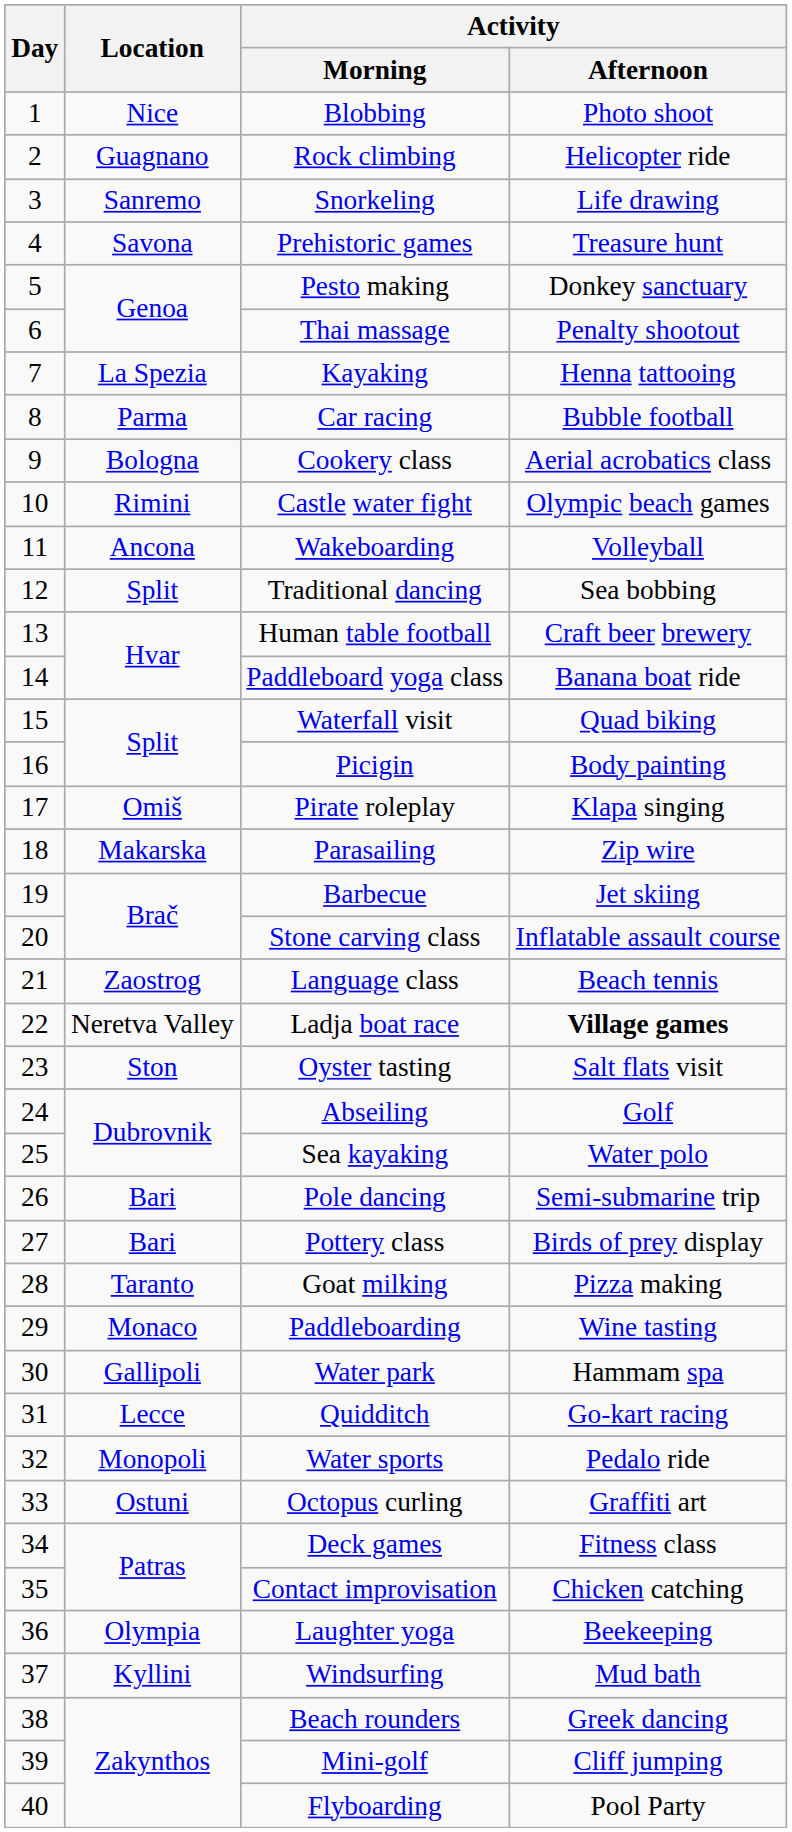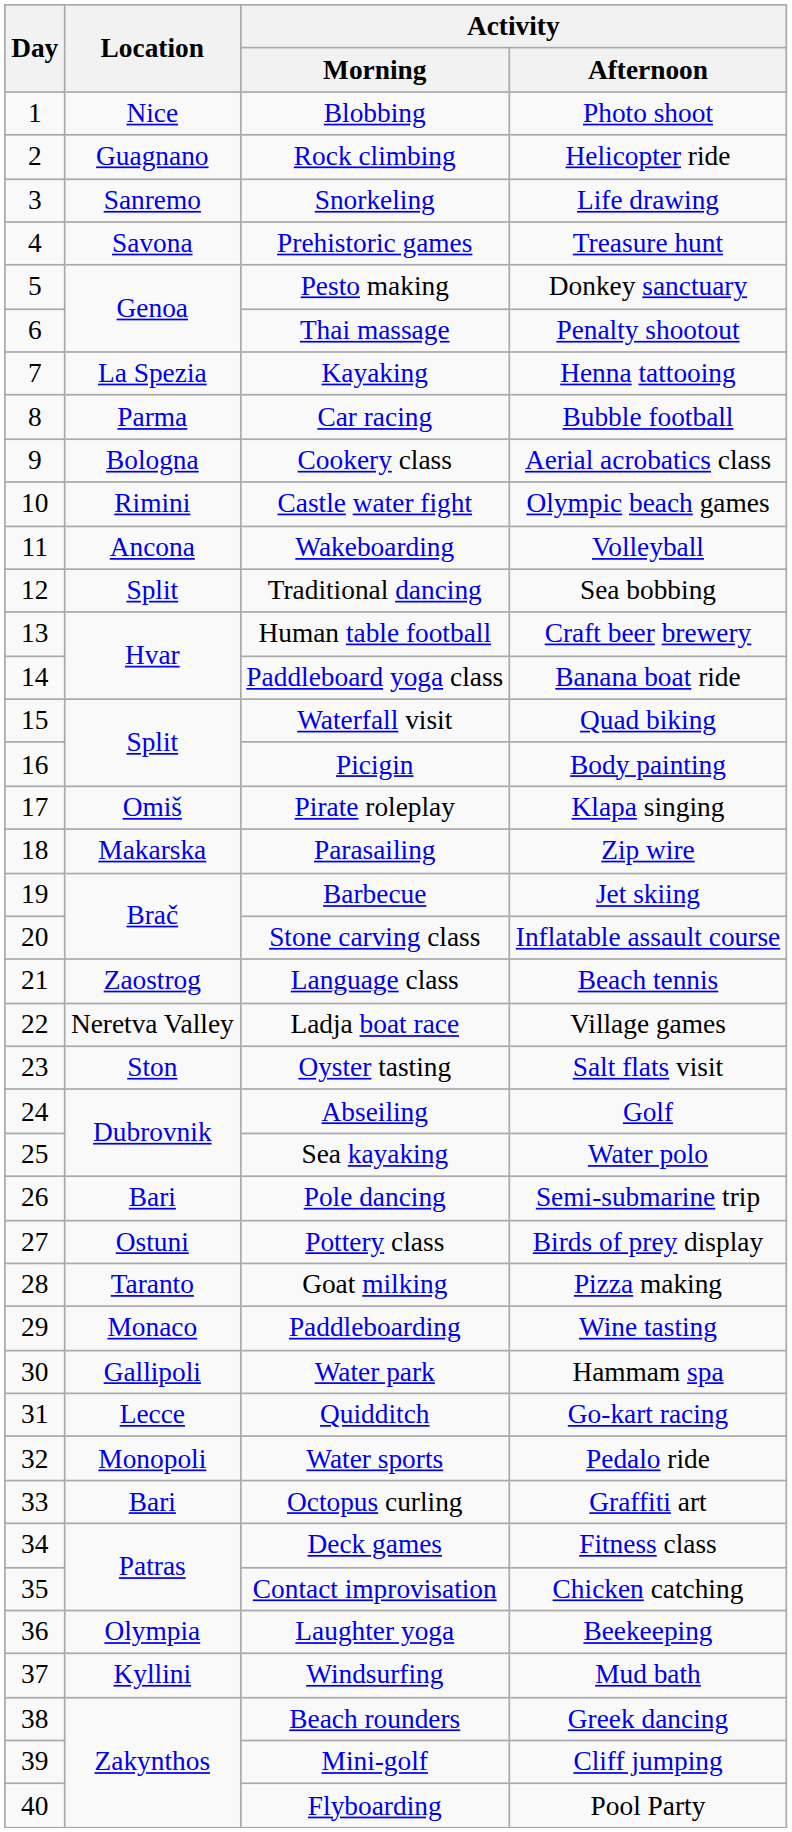 <table class="wikitable" style="text-align:center;">
 <tr>
 <th rowspan=2>Day</th>
 <th rowspan=2>Location</th>
 <th colspan=2>Activity</th>
 </tr>
 <tr>
 <th>Morning</th>
 <th>Afternoon</th>
 </tr>
 <tr>
 <td>1</td>
 <td><a href='#'>Nice</a></td>
 <td><a href='#'>Blobbing</a></td>
 <td><a href='#'>Photo shoot</a></td>
 </tr>
 <tr>
 <td>2</td>
 <td><a href='#'>Guagnano</a></td>
 <td><a href='#'>Rock climbing</a></td>
 <td><a href='#'>Helicopter</a> ride</td>
 </tr>
 <tr>
 <td>3</td>
 <td><a href='#'>Sanremo</a></td>
 <td><a href='#'>Snorkeling</a></td>
 <td><a href='#'>Life drawing</a></td>
 </tr>
 <tr>
 <td>4</td>
 <td><a href='#'>Savona</a></td>
 <td><a href='#'>Prehistoric games</a></td>
 <td><a href='#'>Treasure hunt</a></td>
 </tr>
 <tr>
 <td>5</td>
 <td rowspan="2"><a href='#'>Genoa</a></td>
 <td><a href='#'>Pesto</a> making</td>
 <td>Donkey <a href='#'>sanctuary</a></td>
 </tr>
 <tr>
 <td>6</td>
 <td><a href='#'>Thai massage</a></td>
 <td><a href='#'>Penalty shootout</a></td>
 </tr>
 <tr>
 <td>7</td>
 <td><a href='#'>La Spezia</a></td>
 <td><a href='#'>Kayaking</a></td>
 <td><a href='#'>Henna</a> <a href='#'>tattooing</a></td>
 </tr>
 <tr>
 <td>8</td>
 <td><a href='#'>Parma</a></td>
 <td><a href='#'>Car racing</a></td>
 <td><a href='#'>Bubble football</a></td>
 </tr>
 <tr>
 <td>9</td>
 <td><a href='#'>Bologna</a></td>
 <td><a href='#'>Cookery</a> class</td>
 <td><a href='#'>Aerial acrobatics</a> class</td>
 </tr>
 <tr>
 <td>10</td>
 <td><a href='#'>Rimini</a></td>
 <td><a href='#'>Castle</a> <a href='#'>water fight</a></td>
 <td><a href='#'>Olympic</a> <a href='#'>beach</a> games</td>
 </tr>
 <tr>
 <td>11</td>
 <td><a href='#'>Ancona</a></td>
 <td><a href='#'>Wakeboarding</a></td>
 <td><a href='#'>Volleyball</a></td>
 </tr>
 <tr>
 <td>12</td>
 <td><a href='#'>Split</a></td>
 <td>Traditional <a href='#'>dancing</a></td>
 <td>Sea bobbing</td>
 </tr>
 <tr>
 <td>13</td>
 <td rowspan="2"><a href='#'>Hvar</a></td>
 <td>Human <a href='#'>table football</a></td>
 <td><a href='#'>Craft beer</a> <a href='#'>brewery</a></td>
 </tr>
 <tr>
 <td>14</td>
 <td><a href='#'>Paddleboard</a> <a href='#'>yoga</a> class</td>
 <td><a href='#'>Banana boat</a> ride</td>
 </tr>
 <tr>
 <td>15</td>
 <td rowspan="2"><a href='#'>Split</a></td>
 <td><a href='#'>Waterfall</a> visit</td>
 <td><a href='#'>Quad biking</a></td>
 </tr>
 <tr>
 <td>16</td>
 <td><a href='#'>Picigin</a></td>
 <td><a href='#'>Body painting</a></td>
 </tr>
 <tr>
 <td>17</td>
 <td><a href='#'>Omiš</a></td>
 <td><a href='#'>Pirate</a> roleplay</td>
 <td><a href='#'>Klapa</a> singing</td>
 </tr>
 <tr>
 <td>18</td>
 <td><a href='#'>Makarska</a></td>
 <td><a href='#'>Parasailing</a></td>
 <td><a href='#'>Zip wire</a></td>
 </tr>
 <tr>
 <td>19</td>
 <td rowspan="2"><a href='#'>Brač</a></td>
 <td><a href='#'>Barbecue</a></td>
 <td><a href='#'>Jet skiing</a></td>
 </tr>
 <tr>
 <td>20</td>
 <td><a href='#'>Stone carving</a> class</td>
 <td><a href='#'>Inflatable assault course</a></td>
 </tr>
 <tr>
 <td>21</td>
 <td><a href='#'>Zaostrog</a></td>
 <td><a href='#'>Language</a> class</td>
 <td><a href='#'>Beach tennis</a></td>
 </tr>
 <tr>
 <td>22</td>
 <td>Neretva Valley</td>
 <td>Ladja <a href='#'>boat race</a></td>
-<td><strong>Village games</strong></td>
+<td>Village games</td>
 </tr>
 <tr>
 <td>23</td>
 <td><a href='#'>Ston</a></td>
 <td><a href='#'>Oyster</a> tasting</td>
 <td><a href='#'>Salt flats</a> visit</td>
 </tr>
 <tr>
 <td>24</td>
 <td rowspan="2"><a href='#'>Dubrovnik</a></td>
 <td><a href='#'>Abseiling</a></td>
 <td><a href='#'>Golf</a></td>
 </tr>
 <tr>
 <td>25</td>
 <td>Sea <a href='#'>kayaking</a></td>
 <td><a href='#'>Water polo</a></td>
 </tr>
 <tr>
 <td>26</td>
 <td><a href='#'>Bari</a></td>
 <td><a href='#'>Pole dancing</a></td>
 <td><a href='#'>Semi-submarine</a> trip</td>
 </tr>
 <tr>
 <td>27</td>
-<td><a href='#'>Bari</a></td>
+<td><a href='#'>Ostuni</a></td>
 <td><a href='#'>Pottery</a> class</td>
 <td><a href='#'>Birds of prey</a> display</td>
 </tr>
 <tr>
 <td>28</td>
 <td><a href='#'>Taranto</a></td>
 <td>Goat <a href='#'>milking</a></td>
 <td><a href='#'>Pizza</a> making</td>
 </tr>
 <tr>
 <td>29</td>
 <td><a href='#'>Monaco</a></td>
 <td><a href='#'>Paddleboarding</a></td>
 <td><a href='#'>Wine tasting</a></td>
 </tr>
 <tr>
 <td>30</td>
 <td><a href='#'>Gallipoli</a></td>
 <td><a href='#'>Water park</a></td>
 <td>Hammam <a href='#'>spa</a></td>
 </tr>
 <tr>
 <td>31</td>
 <td><a href='#'>Lecce</a></td>
 <td><a href='#'>Quidditch</a></td>
 <td><a href='#'>Go-kart racing</a></td>
 </tr>
 <tr>
 <td>32</td>
 <td><a href='#'>Monopoli</a></td>
 <td><a href='#'>Water sports</a></td>
 <td><a href='#'>Pedalo</a> ride</td>
 </tr>
 <tr>
 <td>33</td>
-<td><a href='#'>Ostuni</a></td>
+<td><a href='#'>Bari</a></td>
 <td><a href='#'>Octopus</a> curling</td>
 <td><a href='#'>Graffiti</a> art</td>
 </tr>
 <tr>
 <td>34</td>
 <td rowspan="2"><a href='#'>Patras</a></td>
 <td><a href='#'>Deck games</a></td>
 <td><a href='#'>Fitness</a> class</td>
 </tr>
 <tr>
 <td>35</td>
 <td><a href='#'>Contact improvisation</a></td>
 <td><a href='#'>Chicken</a> catching</td>
 </tr>
 <tr>
 <td>36</td>
 <td><a href='#'>Olympia</a></td>
 <td><a href='#'>Laughter yoga</a></td>
 <td><a href='#'>Beekeeping</a></td>
 </tr>
 <tr>
 <td>37</td>
 <td><a href='#'>Kyllini</a></td>
 <td><a href='#'>Windsurfing</a></td>
 <td><a href='#'>Mud bath</a></td>
 </tr>
 <tr>
 <td>38</td>
 <td rowspan="3"><a href='#'>Zakynthos</a></td>
 <td><a href='#'>Beach rounders</a></td>
 <td><a href='#'>Greek dancing</a></td>
 </tr>
 <tr>
 <td>39</td>
 <td><a href='#'>Mini-golf</a></td>
 <td><a href='#'>Cliff jumping</a></td>
 </tr>
 <tr>
 <td>40</td>
 <td><a href='#'>Flyboarding</a></td>
 <td>Pool Party</td>
 </tr>
 </table>
